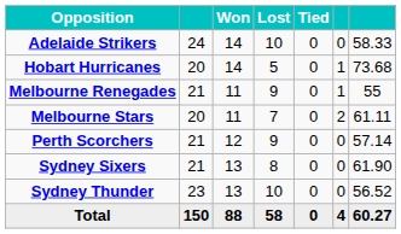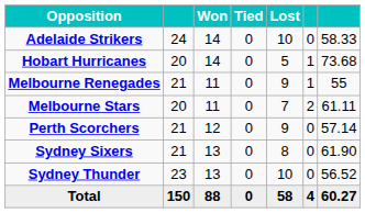 <table class="wikitable" style="font-size:100%">
 <tr>
 <th style="background:#00C1C1; color:white">Opposition</th>
 <th style="background:#00C1C1; color:white"></th>
 <th style="background:#00C1C1; color:white">Won</th>
+<th style="background:#00C1C1; color:white">Tied</th>
 <th style="background:#00C1C1; color:white">Lost</th>
-<th style="background:#00C1C1; color:white">Tied</th>
 <th style="background:#00C1C1; color:white"></th>
 <th style="background:#00C1C1; color:white"></th>
 </tr>
 <tr align=center>
 <td><strong><a href='#'>Adelaide Strikers</a></strong></td>
 <td>24</td>
 <td>14</td>
+<td>0</td>
 <td>10</td>
-<td>0</td>
 <td>0</td>
 <td>58.33</td>
 </tr>
 <tr align=center>
 <td><strong><a href='#'>Hobart Hurricanes</a></strong></td>
 <td>20</td>
 <td>14</td>
+<td>0</td>
 <td>5</td>
-<td>0</td>
 <td>1</td>
 <td>73.68</td>
 </tr>
 <tr align=center>
 <td><strong><a href='#'>Melbourne Renegades</a></strong></td>
 <td>21</td>
 <td>11</td>
+<td>0</td>
 <td>9</td>
-<td>0</td>
 <td>1</td>
 <td>55</td>
 </tr>
 <tr align=center>
 <td><strong><a href='#'>Melbourne Stars</a></strong></td>
 <td>20</td>
 <td>11</td>
+<td>0</td>
 <td>7</td>
-<td>0</td>
 <td>2</td>
 <td>61.11</td>
 </tr>
 <tr align=center>
 <td><strong><a href='#'>Perth Scorchers</a></strong></td>
 <td>21</td>
 <td>12</td>
+<td>0</td>
 <td>9</td>
-<td>0</td>
 <td>0</td>
 <td>57.14</td>
 </tr>
 <tr align=center>
 <td><strong><a href='#'>Sydney Sixers</a></strong></td>
 <td>21</td>
 <td>13</td>
+<td>0</td>
 <td>8</td>
-<td>0</td>
 <td>0</td>
 <td>61.90</td>
 </tr>
 <tr align=center>
 <td><strong><a href='#'>Sydney Thunder</a></strong></td>
 <td>23</td>
 <td>13</td>
+<td>0</td>
 <td>10</td>
-<td>0</td>
 <td>0</td>
 <td>56.52</td>
 </tr>
 <tr align=center style="background:#eee;">
 <td><strong>Total</strong></td>
 <td><strong>150</strong></td>
 <td><strong>88</strong></td>
+<td><strong>0</strong></td>
 <td><strong>58</strong></td>
-<td><strong>0</strong></td>
 <td><strong>4</strong></td>
 <td><strong>60.27</strong></td>
 </tr>
 </table>
